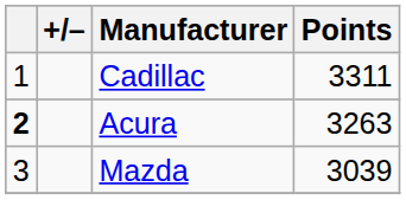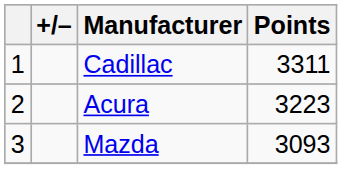 <table class="wikitable" style="font-size: 95%;">
 <tr>
 <th scope="col"></th>
 <th scope="col">+/–</th>
 <th scope="col">Manufacturer</th>
 <th scope="col">Points</th>
 </tr>
 <tr>
 <td align=center>1</td>
 <td align="left"></td>
 <td> <a href='#'>Cadillac</a></td>
 <td align=right>3311</td>
 </tr>
 <tr>
-<td align=center><strong>2</strong></td>
+<td align=center>2</td>
 <td align="left"></td>
 <td> <a href='#'>Acura</a></td>
-<td align=right>3263</td>
+<td align=right>3223</td>
 </tr>
 <tr>
 <td align=center>3</td>
 <td align="left"></td>
 <td> <a href='#'>Mazda</a></td>
-<td align=right>3039</td>
+<td align=right>3093</td>
 </tr>
 <tr>
 </tr>
 </table>
